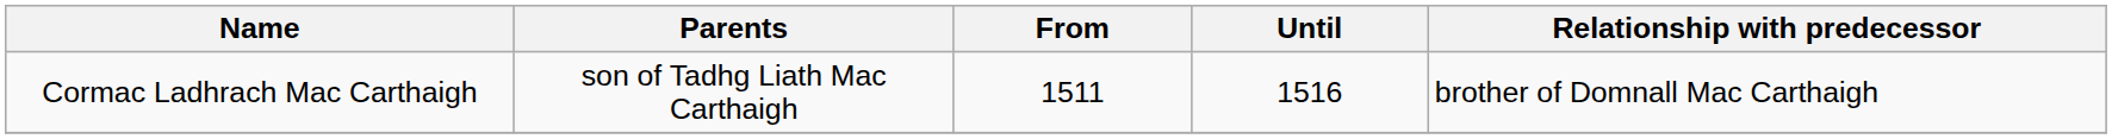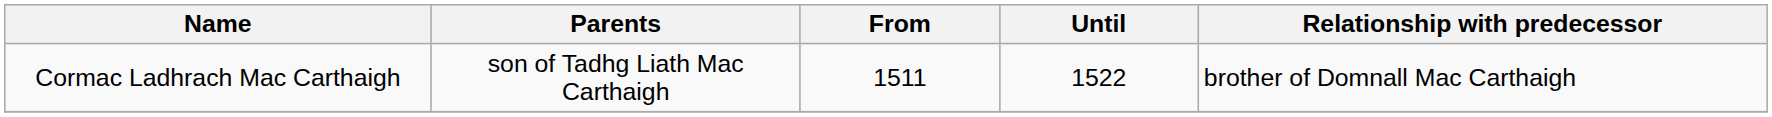 <table width=90% class="wikitable">
 <tr>
 <th width=15%>Name</th>
 <th width=13%>Parents</th>
 <th width=7%>From</th>
 <th width=7%>Until</th>
 <th width=20%>Relationship with predecessor</th>
 </tr>
 <tr>
 <td align="center">Cormac Ladhrach Mac Carthaigh</td>
 <td align="center">son of Tadhg Liath Mac Carthaigh</td>
 <td align="center">1511</td>
-<td align="center">1516</td>
+<td align="center">1522</td>
 <td>brother of Domnall Mac Carthaigh</td>
 </tr>
 <tr>
 </tr>
 </table>
